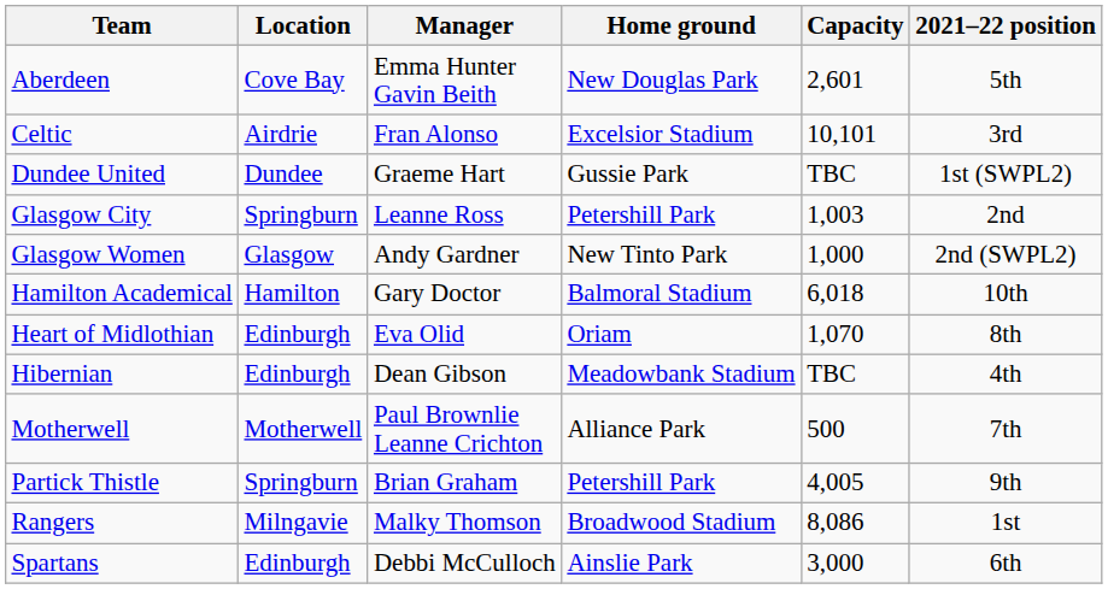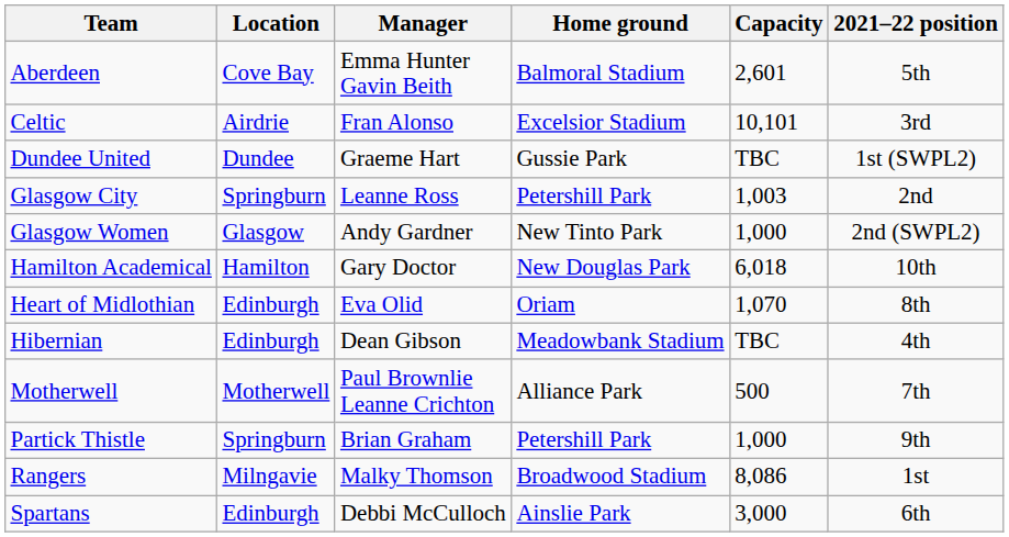 <table class="wikitable sortable">
 <tr>
 <th>Team</th>
 <th>Location</th>
 <th>Manager</th>
 <th>Home ground</th>
 <th>Capacity</th>
 <th data-sort-type="number">2021–22 position</th>
 </tr>
 <tr>
 <td><a href='#'>Aberdeen</a></td>
 <td><a href='#'>Cove Bay</a></td>
 <td> Emma Hunter<br> <a href='#'>Gavin Beith</a></td>
-<td><a href='#'>New Douglas Park</a></td>
+<td><a href='#'>Balmoral Stadium</a></td>
 <td>2,601</td>
 <td align=center>5th</td>
 </tr>
 <tr>
 <td><a href='#'>Celtic</a></td>
 <td><a href='#'>Airdrie</a></td>
 <td> <a href='#'>Fran Alonso</a></td>
 <td><a href='#'>Excelsior Stadium</a></td>
 <td>10,101</td>
 <td align=center>3rd</td>
 </tr>
 <tr>
 <td><a href='#'>Dundee United</a></td>
 <td><a href='#'>Dundee</a></td>
 <td> Graeme Hart</td>
 <td>Gussie Park</td>
 <td>TBC</td>
 <td align="center">1st (SWPL2)</td>
 </tr>
 <tr>
 <td><a href='#'>Glasgow City</a></td>
 <td><a href='#'>Springburn</a></td>
 <td> <a href='#'>Leanne Ross</a></td>
 <td><a href='#'>Petershill Park</a></td>
 <td>1,003</td>
 <td align="center">2nd</td>
 </tr>
 <tr>
 <td><a href='#'>Glasgow Women</a></td>
 <td><a href='#'>Glasgow</a></td>
 <td> Andy Gardner</td>
 <td>New Tinto Park</td>
 <td>1,000</td>
 <td align=center>2nd (SWPL2)</td>
 </tr>
 <tr>
 <td><a href='#'>Hamilton Academical</a></td>
 <td><a href='#'>Hamilton</a></td>
 <td> Gary Doctor</td>
-<td><a href='#'>Balmoral Stadium</a></td>
+<td><a href='#'>New Douglas Park</a></td>
 <td>6,018</td>
 <td align=center>10th</td>
 </tr>
 <tr>
 <td><a href='#'>Heart of Midlothian</a></td>
 <td><a href='#'>Edinburgh</a></td>
 <td> <a href='#'>Eva Olid</a></td>
 <td><a href='#'>Oriam</a></td>
 <td>1,070</td>
 <td align=center>8th</td>
 </tr>
 <tr>
 <td><a href='#'>Hibernian</a></td>
 <td><a href='#'>Edinburgh</a></td>
 <td> Dean Gibson</td>
 <td><a href='#'>Meadowbank Stadium</a></td>
 <td>TBC</td>
 <td align=center>4th</td>
 </tr>
 <tr>
 <td><a href='#'>Motherwell</a></td>
 <td><a href='#'>Motherwell</a></td>
 <td> <a href='#'>Paul Brownlie</a><br> <a href='#'>Leanne Crichton</a></td>
 <td>Alliance Park</td>
 <td>500</td>
 <td align=center>7th</td>
 </tr>
 <tr>
 <td><a href='#'>Partick Thistle</a></td>
 <td><a href='#'>Springburn</a></td>
 <td> <a href='#'>Brian Graham</a></td>
 <td><a href='#'>Petershill Park</a></td>
-<td>4,005</td>
+<td>1,000</td>
 <td align=center>9th</td>
 </tr>
 <tr>
 <td><a href='#'>Rangers</a></td>
 <td><a href='#'>Milngavie</a></td>
 <td> <a href='#'>Malky Thomson</a></td>
 <td><a href='#'>Broadwood Stadium</a></td>
 <td>8,086</td>
 <td align=center>1st</td>
 </tr>
 <tr>
 <td><a href='#'>Spartans</a></td>
 <td><a href='#'>Edinburgh</a></td>
 <td> Debbi McCulloch</td>
 <td><a href='#'>Ainslie Park</a></td>
 <td>3,000</td>
 <td align=center>6th</td>
 </tr>
 </table>
